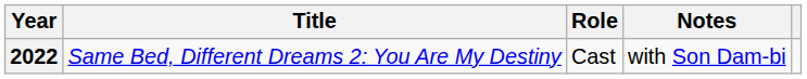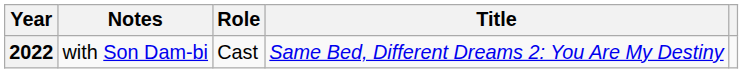 <table class="wikitable sortable plainrowheaders">
 <tr>
 <th scope="col">Year</th>
+<th scope="col">Notes</th>
+<th scope="col">Role</th>
 <th scope="col">Title</th>
-<th scope="col">Role</th>
-<th scope="col">Notes</th>
 <th scope="col" class="unsortable"></th>
 </tr>
 <tr>
 <th scope="row">2022</th>
+<td>with <a href='#'>Son Dam-bi</a></td>
+<td>Cast</td>
 <td><em><a href='#'>Same Bed, Different Dreams 2: You Are My Destiny</a></em></td>
-<td>Cast</td>
-<td>with <a href='#'>Son Dam-bi</a></td>
 <td></td>
 </tr>
 </table>
